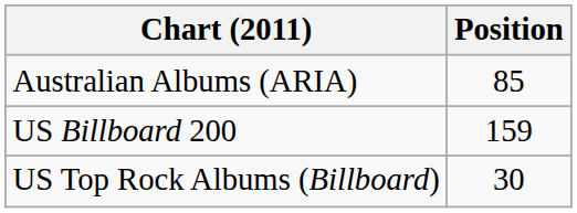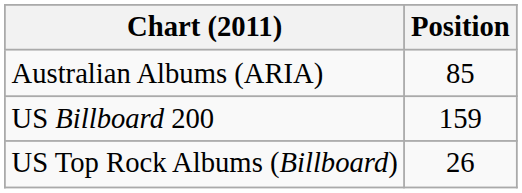 <table class="wikitable sortable">
 <tr>
 <th>Chart (2011)</th>
 <th>Position</th>
 </tr>
 <tr>
 <td>Australian Albums (ARIA)</td>
 <td align="center">85</td>
 </tr>
 <tr>
 <td>US <em>Billboard</em> 200</td>
 <td align="center">159</td>
 </tr>
 <tr>
 <td>US Top Rock Albums (<em>Billboard</em>)</td>
-<td align="center">30</td>
+<td align="center">26</td>
 </tr>
 </table>
